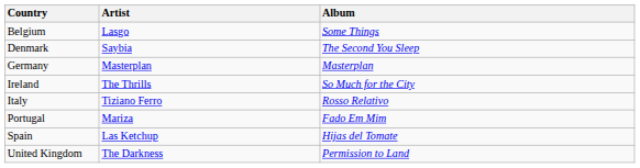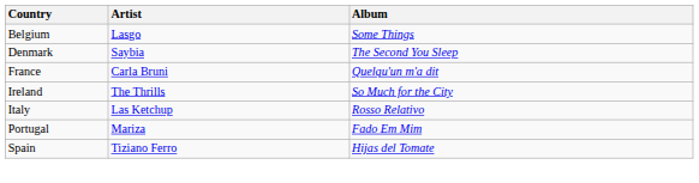 <table class="wikitable" style="width:72%;">
 <tr>
 <th style="width:15%; text-align:left;">Country</th>
 <th style="width:35%; text-align:left;">Artist</th>
 <th style="width:50%; text-align:left;">Album</th>
 </tr>
 <tr>
 <td>Belgium</td>
 <td><a href='#'>Lasgo</a></td>
 <td><em><a href='#'>Some Things</a></em></td>
 </tr>
 <tr>
 <td>Denmark</td>
 <td><a href='#'>Saybia</a></td>
 <td><em><a href='#'>The Second You Sleep</a></em></td>
 </tr>
 <tr>
-<td>Germany</td>
-<td><a href='#'>Masterplan</a></td>
-<td><em><a href='#'>Masterplan</a></em></td>
+<td>France</td>
+<td><a href='#'>Carla Bruni</a></td>
+<td><em><a href='#'>Quelqu'un m'a dit</a></em></td>
 </tr>
 <tr>
 <td>Ireland</td>
 <td><a href='#'>The Thrills</a></td>
 <td><em><a href='#'>So Much for the City</a></em></td>
 </tr>
 <tr>
 <td>Italy</td>
-<td><a href='#'>Tiziano Ferro</a></td>
+<td><a href='#'>Las Ketchup</a></td>
 <td><em><a href='#'>Rosso Relativo</a></em></td>
 </tr>
 <tr>
 <td>Portugal</td>
 <td><a href='#'>Mariza</a></td>
 <td><em><a href='#'>Fado Em Mim</a></em></td>
 </tr>
 <tr>
 <td>Spain</td>
-<td><a href='#'>Las Ketchup</a></td>
+<td><a href='#'>Tiziano Ferro</a></td>
 <td><em><a href='#'>Hijas del Tomate</a></em></td>
 </tr>
-<tr>
-<td>United Kingdom</td>
-<td><a href='#'>The Darkness</a></td>
-<td><em><a href='#'>Permission to Land</a></em></td>
-</tr>
 </table>
